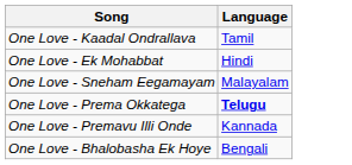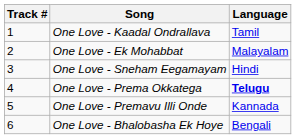 <table class="wikitable" style="font-size:95%;">
 <tr>
+<th>Track #</th>
 <th>Song</th>
 <th>Language</th>
 </tr>
 <tr>
+<td>1</td>
 <td><em>One Love - Kaadal Ondrallava</em></td>
 <td><a href='#'>Tamil</a></td>
 </tr>
 <tr>
+<td>2</td>
 <td><em>One Love - Ek Mohabbat</em></td>
+<td><a href='#'>Malayalam</a></td>
+</tr>
+<tr>
+<td>3</td>
+<td><em>One Love - Sneham Eegamayam</em></td>
 <td><a href='#'>Hindi</a></td>
 </tr>
 <tr>
-<td><em>One Love - Sneham Eegamayam</em></td>
-<td><a href='#'>Malayalam</a></td>
-</tr>
-<tr>
+<td>4</td>
 <td><em>One Love - Prema Okkatega</em></td>
 <td><strong><a href='#'>Telugu</a></strong></td>
 </tr>
 <tr>
+<td>5</td>
 <td><em>One Love - Premavu Illi Onde</em></td>
 <td><a href='#'>Kannada</a></td>
 </tr>
 <tr>
+<td>6</td>
 <td><em>One Love - Bhalobasha Ek Hoye</em></td>
 <td><a href='#'>Bengali</a></td>
 </tr>
 </table>
